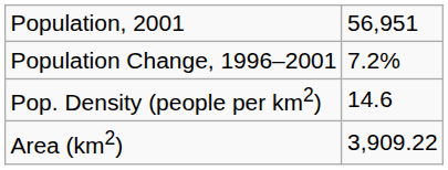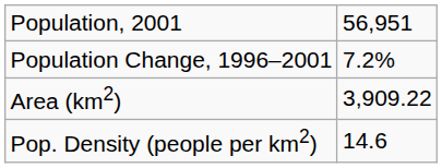 <table class="wikitable">
 <tr>
 <td>Population, 2001</td>
 <td>56,951</td>
 </tr>
 <tr>
 <td>Population Change, 1996–2001</td>
 <td>7.2%</td>
 </tr>
 <tr>
+<td>Area (km<sup>2</sup>)</td>
+<td>3,909.22</td>
+</tr>
+<tr>
 <td>Pop. Density (people per km<sup>2</sup>)</td>
 <td>14.6</td>
 </tr>
-<tr>
-<td>Area (km<sup>2</sup>)</td>
-<td>3,909.22</td>
-</tr>
 </table>
